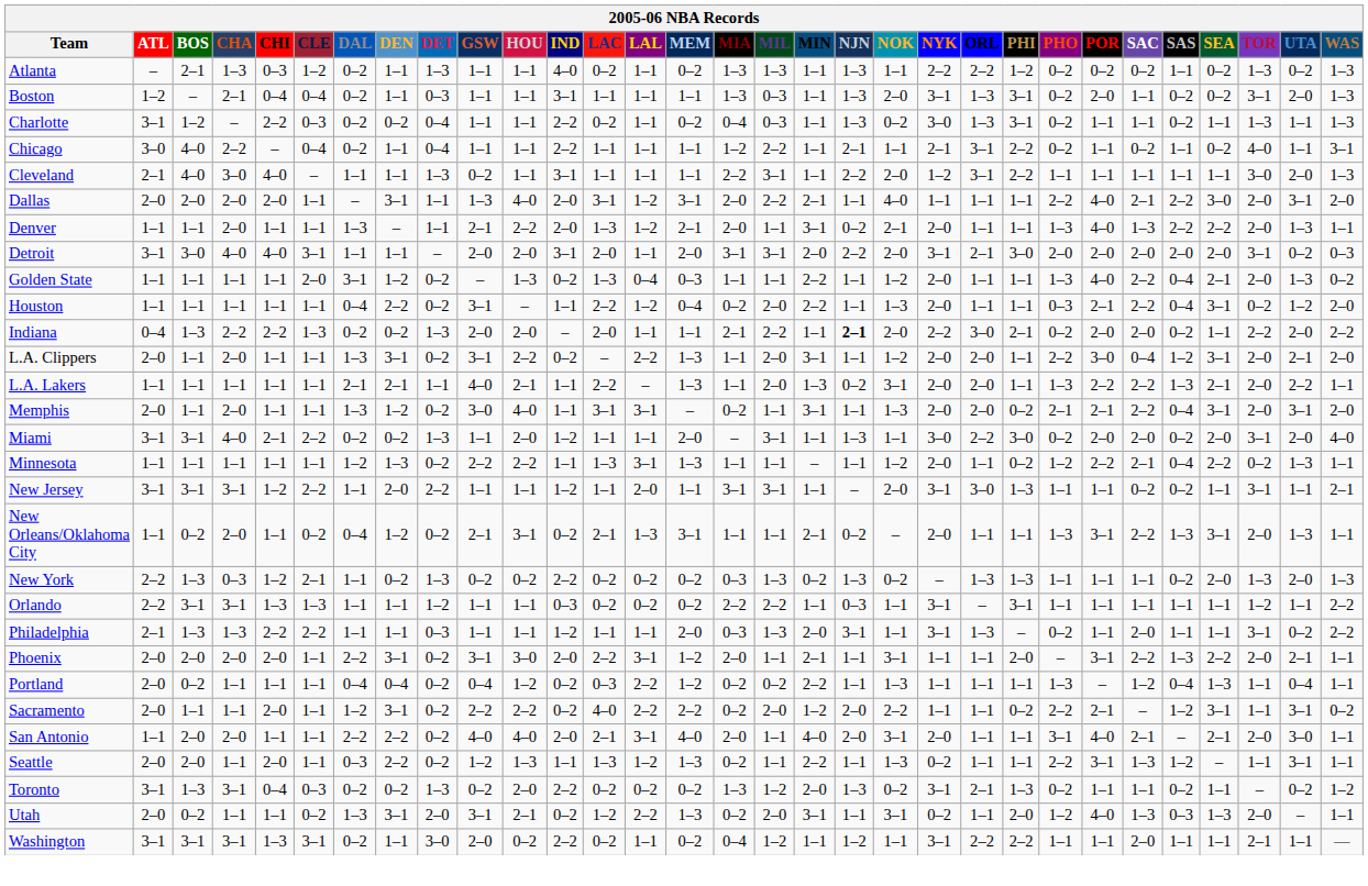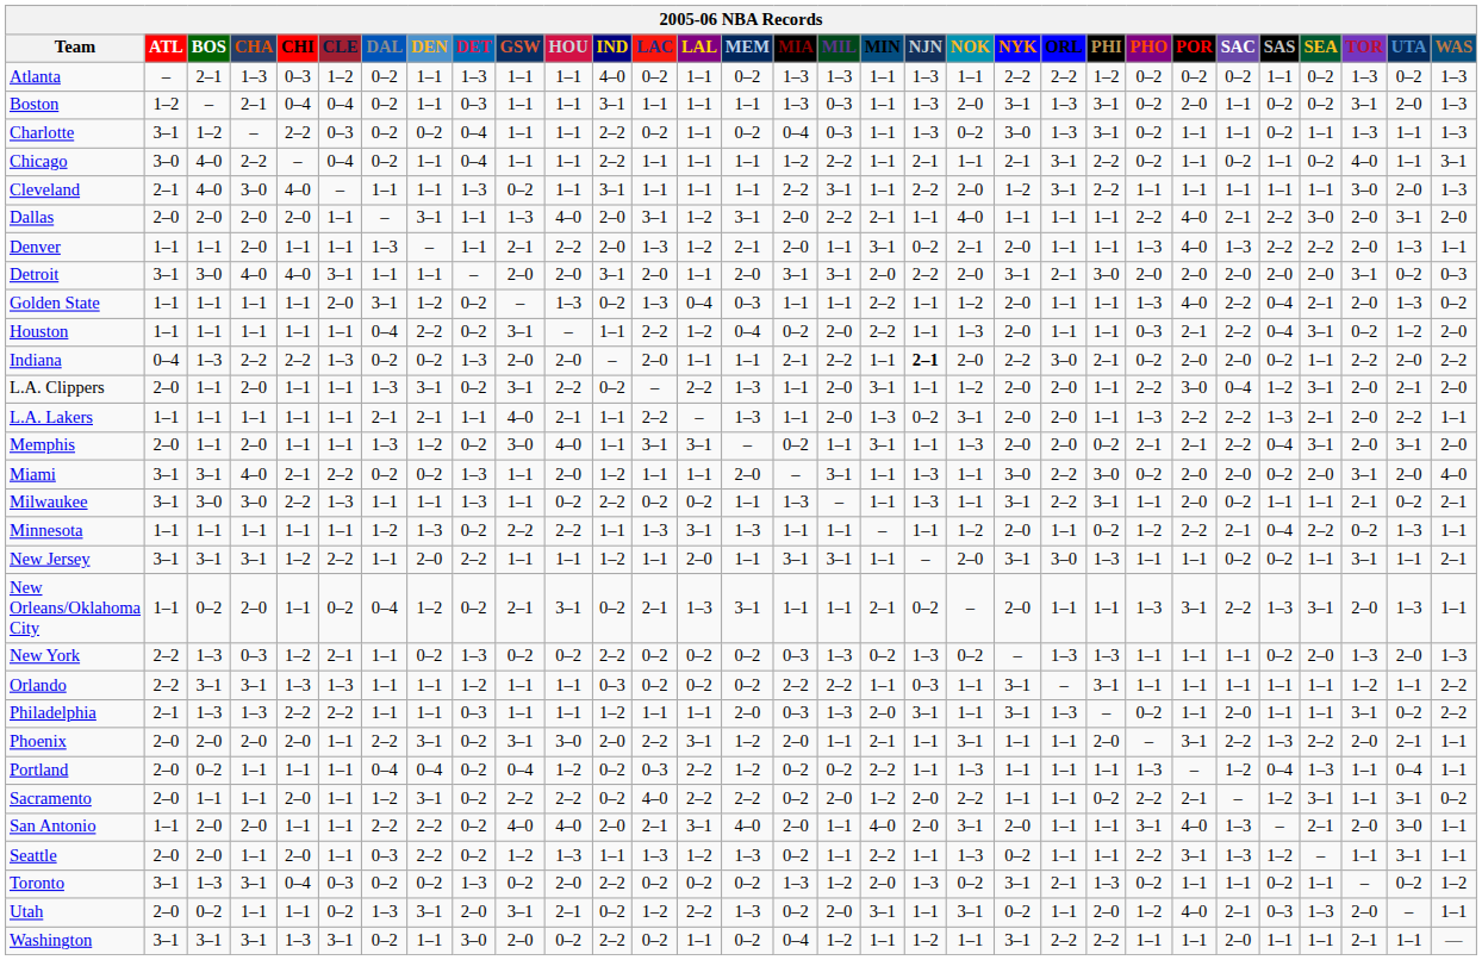 <table class="wikitable" style="font-size:86%; text-align:center;">
 <tr>
 <th colspan=31>2005-06 NBA Records</th>
 </tr>
 <tr>
 <th width=100>Team</th>
 <th style="background:#FF0000;color:#FFFFFF;width=35">ATL</th>
 <th style="background:#006400;color:#FFFFFF;width=35">BOS</th>
 <th style="background:#253E6A;color:#DF5106;width=35">CHA</th>
 <th style="background:#FF0000;color:#000000;width=35">CHI</th>
 <th style="background:#9F1F32;color:#001D43;width=35">CLE</th>
 <th style="background:#0055BA;color:#898D8F;width=35">DAL</th>
 <th style="background:#4C92CC;color:#FDB827;width=35">DEN</th>
 <th style="background:#006BB7;color:#ED164B;width=35">DET</th>
 <th style="background:#072E63;color:#DC5A34;width=35">GSW</th>
 <th style="background:#D31145;color:#CBD4D8;width=35">HOU</th>
 <th style="background:#000080;color:#FFD700;width=35">IND</th>
 <th style="background:#F9160D;color:#1A2E8B;width=35">LAC</th>
 <th style="background:#800080;color:#FFD700;width=35">LAL</th>
 <th style="background:#00265B;color:#BAD1EB;width=35">MEM</th>
 <th style="background:#000000;color:#8B0000;width=35">MIA</th>
 <th style="background:#00471B;color:#5C378A;width=35">MIL</th>
 <th style="background:#044D80;color:#000000;width=35">MIN</th>
 <th style="background:#12305B;color:#C4CED4;width=35">NJN</th>
 <th style="background:#0093B1;color:#FDB827;width=35">NOK</th>
 <th style="background:#0000FF;color:#FF8C00;width=35">NYK</th>
 <th style="background:#0000FF;color:#000000;width=35">ORL</th>
 <th style="background:#000000;color:#BB9754;width=35">PHI</th>
 <th style="background:#800080;color:#FF4500;width=35">PHO</th>
 <th style="background:#000000;color:#FF0000;width=35">POR</th>
 <th style="background:#6846A8;color:#FFFFFF;width=35">SAC</th>
 <th style="background:#000000;color:#C0C0C0;width=35">SAS</th>
 <th style="background:#005831;color:#FFC322;width=35">SEA</th>
 <th style="background:#7436BF;color:#BE0F34;width=35">TOR</th>
 <th style="background:#042A5C;color:#4C8ECC;width=35">UTA</th>
 <th style="background:#044D7D;color:#BC7A44;width=35">WAS</th>
 </tr>
 <tr>
 <td style="text-align:left;"><a href='#'>Atlanta</a></td>
 <td>–</td>
 <td>2–1</td>
 <td>1–3</td>
 <td>0–3</td>
 <td>1–2</td>
 <td>0–2</td>
 <td>1–1</td>
 <td>1–3</td>
 <td>1–1</td>
 <td>1–1</td>
 <td>4–0</td>
 <td>0–2</td>
 <td>1–1</td>
 <td>0–2</td>
 <td>1–3</td>
 <td>1–3</td>
 <td>1–1</td>
 <td>1–3</td>
 <td>1–1</td>
 <td>2–2</td>
 <td>2–2</td>
 <td>1–2</td>
 <td>0–2</td>
 <td>0–2</td>
 <td>0–2</td>
 <td>1–1</td>
 <td>0–2</td>
 <td>1–3</td>
 <td>0–2</td>
 <td>1–3</td>
 </tr>
 <tr>
 <td style="text-align:left;"><a href='#'>Boston</a></td>
 <td>1–2</td>
 <td>–</td>
 <td>2–1</td>
 <td>0–4</td>
 <td>0–4</td>
 <td>0–2</td>
 <td>1–1</td>
 <td>0–3</td>
 <td>1–1</td>
 <td>1–1</td>
 <td>3–1</td>
 <td>1–1</td>
 <td>1–1</td>
 <td>1–1</td>
 <td>1–3</td>
 <td>0–3</td>
 <td>1–1</td>
 <td>1–3</td>
 <td>2–0</td>
 <td>3–1</td>
 <td>1–3</td>
 <td>3–1</td>
 <td>0–2</td>
 <td>2–0</td>
 <td>1–1</td>
 <td>0–2</td>
 <td>0–2</td>
 <td>3–1</td>
 <td>2–0</td>
 <td>1–3</td>
 </tr>
 <tr>
 <td style="text-align:left;"><a href='#'>Charlotte</a></td>
 <td>3–1</td>
 <td>1–2</td>
 <td>–</td>
 <td>2–2</td>
 <td>0–3</td>
 <td>0–2</td>
 <td>0–2</td>
 <td>0–4</td>
 <td>1–1</td>
 <td>1–1</td>
 <td>2–2</td>
 <td>0–2</td>
 <td>1–1</td>
 <td>0–2</td>
 <td>0–4</td>
 <td>0–3</td>
 <td>1–1</td>
 <td>1–3</td>
 <td>0–2</td>
 <td>3–0</td>
 <td>1–3</td>
 <td>3–1</td>
 <td>0–2</td>
 <td>1–1</td>
 <td>1–1</td>
 <td>0–2</td>
 <td>1–1</td>
 <td>1–3</td>
 <td>1–1</td>
 <td>1–3</td>
 </tr>
 <tr>
 <td style="text-align:left;"><a href='#'>Chicago</a></td>
 <td>3–0</td>
 <td>4–0</td>
 <td>2–2</td>
 <td>–</td>
 <td>0–4</td>
 <td>0–2</td>
 <td>1–1</td>
 <td>0–4</td>
 <td>1–1</td>
 <td>1–1</td>
 <td>2–2</td>
 <td>1–1</td>
 <td>1–1</td>
 <td>1–1</td>
 <td>1–2</td>
 <td>2–2</td>
 <td>1–1</td>
 <td>2–1</td>
 <td>1–1</td>
 <td>2–1</td>
 <td>3–1</td>
 <td>2–2</td>
 <td>0–2</td>
 <td>1–1</td>
 <td>0–2</td>
 <td>1–1</td>
 <td>0–2</td>
 <td>4–0</td>
 <td>1–1</td>
 <td>3–1</td>
 </tr>
 <tr>
 <td style="text-align:left;"><a href='#'>Cleveland</a></td>
 <td>2–1</td>
 <td>4–0</td>
 <td>3–0</td>
 <td>4–0</td>
 <td>–</td>
 <td>1–1</td>
 <td>1–1</td>
 <td>1–3</td>
 <td>0–2</td>
 <td>1–1</td>
 <td>3–1</td>
 <td>1–1</td>
 <td>1–1</td>
 <td>1–1</td>
 <td>2–2</td>
 <td>3–1</td>
 <td>1–1</td>
 <td>2–2</td>
 <td>2–0</td>
 <td>1–2</td>
 <td>3–1</td>
 <td>2–2</td>
 <td>1–1</td>
 <td>1–1</td>
 <td>1–1</td>
 <td>1–1</td>
 <td>1–1</td>
 <td>3–0</td>
 <td>2–0</td>
 <td>1–3</td>
 </tr>
 <tr>
 <td style="text-align:left;"><a href='#'>Dallas</a></td>
 <td>2–0</td>
 <td>2–0</td>
 <td>2–0</td>
 <td>2–0</td>
 <td>1–1</td>
 <td>–</td>
 <td>3–1</td>
 <td>1–1</td>
 <td>1–3</td>
 <td>4–0</td>
 <td>2–0</td>
 <td>3–1</td>
 <td>1–2</td>
 <td>3–1</td>
 <td>2–0</td>
 <td>2–2</td>
 <td>2–1</td>
 <td>1–1</td>
 <td>4–0</td>
 <td>1–1</td>
 <td>1–1</td>
 <td>1–1</td>
 <td>2–2</td>
 <td>4–0</td>
 <td>2–1</td>
 <td>2–2</td>
 <td>3–0</td>
 <td>2–0</td>
 <td>3–1</td>
 <td>2–0</td>
 </tr>
 <tr>
 <td style="text-align:left;"><a href='#'>Denver</a></td>
 <td>1–1</td>
 <td>1–1</td>
 <td>2–0</td>
 <td>1–1</td>
 <td>1–1</td>
 <td>1–3</td>
 <td>–</td>
 <td>1–1</td>
 <td>2–1</td>
 <td>2–2</td>
 <td>2–0</td>
 <td>1–3</td>
 <td>1–2</td>
 <td>2–1</td>
 <td>2–0</td>
 <td>1–1</td>
 <td>3–1</td>
 <td>0–2</td>
 <td>2–1</td>
 <td>2–0</td>
 <td>1–1</td>
 <td>1–1</td>
 <td>1–3</td>
 <td>4–0</td>
 <td>1–3</td>
 <td>2–2</td>
 <td>2–2</td>
 <td>2–0</td>
 <td>1–3</td>
 <td>1–1</td>
 </tr>
 <tr>
 <td style="text-align:left;"><a href='#'>Detroit</a></td>
 <td>3–1</td>
 <td>3–0</td>
 <td>4–0</td>
 <td>4–0</td>
 <td>3–1</td>
 <td>1–1</td>
 <td>1–1</td>
 <td>–</td>
 <td>2–0</td>
 <td>2–0</td>
 <td>3–1</td>
 <td>2–0</td>
 <td>1–1</td>
 <td>2–0</td>
 <td>3–1</td>
 <td>3–1</td>
 <td>2–0</td>
 <td>2–2</td>
 <td>2–0</td>
 <td>3–1</td>
 <td>2–1</td>
 <td>3–0</td>
 <td>2–0</td>
 <td>2–0</td>
 <td>2–0</td>
 <td>2–0</td>
 <td>2–0</td>
 <td>3–1</td>
 <td>0–2</td>
 <td>0–3</td>
 </tr>
 <tr>
 <td style="text-align:left;"><a href='#'>Golden State</a></td>
 <td>1–1</td>
 <td>1–1</td>
 <td>1–1</td>
 <td>1–1</td>
 <td>2–0</td>
 <td>3–1</td>
 <td>1–2</td>
 <td>0–2</td>
 <td>–</td>
 <td>1–3</td>
 <td>0–2</td>
 <td>1–3</td>
 <td>0–4</td>
 <td>0–3</td>
 <td>1–1</td>
 <td>1–1</td>
 <td>2–2</td>
 <td>1–1</td>
 <td>1–2</td>
 <td>2–0</td>
 <td>1–1</td>
 <td>1–1</td>
 <td>1–3</td>
 <td>4–0</td>
 <td>2–2</td>
 <td>0–4</td>
 <td>2–1</td>
 <td>2–0</td>
 <td>1–3</td>
 <td>0–2</td>
 </tr>
 <tr>
 <td style="text-align:left;"><a href='#'>Houston</a></td>
 <td>1–1</td>
 <td>1–1</td>
 <td>1–1</td>
 <td>1–1</td>
 <td>1–1</td>
 <td>0–4</td>
 <td>2–2</td>
 <td>0–2</td>
 <td>3–1</td>
 <td>–</td>
 <td>1–1</td>
 <td>2–2</td>
 <td>1–2</td>
 <td>0–4</td>
 <td>0–2</td>
 <td>2–0</td>
 <td>2–2</td>
 <td>1–1</td>
 <td>1–3</td>
 <td>2–0</td>
 <td>1–1</td>
 <td>1–1</td>
 <td>0–3</td>
 <td>2–1</td>
 <td>2–2</td>
 <td>0–4</td>
 <td>3–1</td>
 <td>0–2</td>
 <td>1–2</td>
 <td>2–0</td>
 </tr>
 <tr>
 <td style="text-align:left;"><a href='#'>Indiana</a></td>
 <td>0–4</td>
 <td>1–3</td>
 <td>2–2</td>
 <td>2–2</td>
 <td>1–3</td>
 <td>0–2</td>
 <td>0–2</td>
 <td>1–3</td>
 <td>2–0</td>
 <td>2–0</td>
 <td>–</td>
 <td>2–0</td>
 <td>1–1</td>
 <td>1–1</td>
 <td>2–1</td>
 <td>2–2</td>
 <td>1–1</td>
 <td><strong>2–1</strong></td>
 <td>2–0</td>
 <td>2–2</td>
 <td>3–0</td>
 <td>2–1</td>
 <td>0–2</td>
 <td>2–0</td>
 <td>2–0</td>
 <td>0–2</td>
 <td>1–1</td>
 <td>2–2</td>
 <td>2–0</td>
 <td>2–2</td>
 </tr>
 <tr>
 <td style="text-align:left;">L.A. Clippers</td>
 <td>2–0</td>
 <td>1–1</td>
 <td>2–0</td>
 <td>1–1</td>
 <td>1–1</td>
 <td>1–3</td>
 <td>3–1</td>
 <td>0–2</td>
 <td>3–1</td>
 <td>2–2</td>
 <td>0–2</td>
 <td>–</td>
 <td>2–2</td>
 <td>1–3</td>
 <td>1–1</td>
 <td>2–0</td>
 <td>3–1</td>
 <td>1–1</td>
 <td>1–2</td>
 <td>2–0</td>
 <td>2–0</td>
 <td>1–1</td>
 <td>2–2</td>
 <td>3–0</td>
 <td>0–4</td>
 <td>1–2</td>
 <td>3–1</td>
 <td>2–0</td>
 <td>2–1</td>
 <td>2–0</td>
 </tr>
 <tr>
 <td style="text-align:left;"><a href='#'>L.A. Lakers</a></td>
 <td>1–1</td>
 <td>1–1</td>
 <td>1–1</td>
 <td>1–1</td>
 <td>1–1</td>
 <td>2–1</td>
 <td>2–1</td>
 <td>1–1</td>
 <td>4–0</td>
 <td>2–1</td>
 <td>1–1</td>
 <td>2–2</td>
 <td>–</td>
 <td>1–3</td>
 <td>1–1</td>
 <td>2–0</td>
 <td>1–3</td>
 <td>0–2</td>
 <td>3–1</td>
 <td>2–0</td>
 <td>2–0</td>
 <td>1–1</td>
 <td>1–3</td>
 <td>2–2</td>
 <td>2–2</td>
 <td>1–3</td>
 <td>2–1</td>
 <td>2–0</td>
 <td>2–2</td>
 <td>1–1</td>
 </tr>
 <tr>
 <td style="text-align:left;"><a href='#'>Memphis</a></td>
 <td>2–0</td>
 <td>1–1</td>
 <td>2–0</td>
 <td>1–1</td>
 <td>1–1</td>
 <td>1–3</td>
 <td>1–2</td>
 <td>0–2</td>
 <td>3–0</td>
 <td>4–0</td>
 <td>1–1</td>
 <td>3–1</td>
 <td>3–1</td>
 <td>–</td>
 <td>0–2</td>
 <td>1–1</td>
 <td>3–1</td>
 <td>1–1</td>
 <td>1–3</td>
 <td>2–0</td>
 <td>2–0</td>
 <td>0–2</td>
 <td>2–1</td>
 <td>2–1</td>
 <td>2–2</td>
 <td>0–4</td>
 <td>3–1</td>
 <td>2–0</td>
 <td>3–1</td>
 <td>2–0</td>
 </tr>
 <tr>
 <td style="text-align:left;"><a href='#'>Miami</a></td>
 <td>3–1</td>
 <td>3–1</td>
 <td>4–0</td>
 <td>2–1</td>
 <td>2–2</td>
 <td>0–2</td>
 <td>0–2</td>
 <td>1–3</td>
 <td>1–1</td>
 <td>2–0</td>
 <td>1–2</td>
 <td>1–1</td>
 <td>1–1</td>
 <td>2–0</td>
 <td>–</td>
 <td>3–1</td>
 <td>1–1</td>
 <td>1–3</td>
 <td>1–1</td>
 <td>3–0</td>
 <td>2–2</td>
 <td>3–0</td>
 <td>0–2</td>
 <td>2–0</td>
 <td>2–0</td>
 <td>0–2</td>
 <td>2–0</td>
 <td>3–1</td>
 <td>2–0</td>
 <td>4–0</td>
 </tr>
 <tr>
+<td style="text-align:left;"><a href='#'>Milwaukee</a></td>
+<td>3–1</td>
+<td>3–0</td>
+<td>3–0</td>
+<td>2–2</td>
+<td>1–3</td>
+<td>1–1</td>
+<td>1–1</td>
+<td>1–3</td>
+<td>1–1</td>
+<td>0–2</td>
+<td>2–2</td>
+<td>0–2</td>
+<td>0–2</td>
+<td>1–1</td>
+<td>1–3</td>
+<td>–</td>
+<td>1–1</td>
+<td>1–3</td>
+<td>1–1</td>
+<td>3–1</td>
+<td>2–2</td>
+<td>3–1</td>
+<td>1–1</td>
+<td>2–0</td>
+<td>0–2</td>
+<td>1–1</td>
+<td>1–1</td>
+<td>2–1</td>
+<td>0–2</td>
+<td>2–1</td>
+</tr>
+<tr>
 <td style="text-align:left;"><a href='#'>Minnesota</a></td>
 <td>1–1</td>
 <td>1–1</td>
 <td>1–1</td>
 <td>1–1</td>
 <td>1–1</td>
 <td>1–2</td>
 <td>1–3</td>
 <td>0–2</td>
 <td>2–2</td>
 <td>2–2</td>
 <td>1–1</td>
 <td>1–3</td>
 <td>3–1</td>
 <td>1–3</td>
 <td>1–1</td>
 <td>1–1</td>
 <td>–</td>
 <td>1–1</td>
 <td>1–2</td>
 <td>2–0</td>
 <td>1–1</td>
 <td>0–2</td>
 <td>1–2</td>
 <td>2–2</td>
 <td>2–1</td>
 <td>0–4</td>
 <td>2–2</td>
 <td>0–2</td>
 <td>1–3</td>
 <td>1–1</td>
 </tr>
 <tr>
 <td style="text-align:left;"><a href='#'>New Jersey</a></td>
 <td>3–1</td>
 <td>3–1</td>
 <td>3–1</td>
 <td>1–2</td>
 <td>2–2</td>
 <td>1–1</td>
 <td>2–0</td>
 <td>2–2</td>
 <td>1–1</td>
 <td>1–1</td>
 <td>1–2</td>
 <td>1–1</td>
 <td>2–0</td>
 <td>1–1</td>
 <td>3–1</td>
 <td>3–1</td>
 <td>1–1</td>
 <td>–</td>
 <td>2–0</td>
 <td>3–1</td>
 <td>3–0</td>
 <td>1–3</td>
 <td>1–1</td>
 <td>1–1</td>
 <td>0–2</td>
 <td>0–2</td>
 <td>1–1</td>
 <td>3–1</td>
 <td>1–1</td>
 <td>2–1</td>
 </tr>
 <tr>
 <td style="text-align:left;"><a href='#'>New Orleans/Oklahoma City</a></td>
 <td>1–1</td>
 <td>0–2</td>
 <td>2–0</td>
 <td>1–1</td>
 <td>0–2</td>
 <td>0–4</td>
 <td>1–2</td>
 <td>0–2</td>
 <td>2–1</td>
 <td>3–1</td>
 <td>0–2</td>
 <td>2–1</td>
 <td>1–3</td>
 <td>3–1</td>
 <td>1–1</td>
 <td>1–1</td>
 <td>2–1</td>
 <td>0–2</td>
 <td>–</td>
 <td>2–0</td>
 <td>1–1</td>
 <td>1–1</td>
 <td>1–3</td>
 <td>3–1</td>
 <td>2–2</td>
 <td>1–3</td>
 <td>3–1</td>
 <td>2–0</td>
 <td>1–3</td>
 <td>1–1</td>
 </tr>
 <tr>
 <td style="text-align:left;"><a href='#'>New York</a></td>
 <td>2–2</td>
 <td>1–3</td>
 <td>0–3</td>
 <td>1–2</td>
 <td>2–1</td>
 <td>1–1</td>
 <td>0–2</td>
 <td>1–3</td>
 <td>0–2</td>
 <td>0–2</td>
 <td>2–2</td>
 <td>0–2</td>
 <td>0–2</td>
 <td>0–2</td>
 <td>0–3</td>
 <td>1–3</td>
 <td>0–2</td>
 <td>1–3</td>
 <td>0–2</td>
 <td>–</td>
 <td>1–3</td>
 <td>1–3</td>
 <td>1–1</td>
 <td>1–1</td>
 <td>1–1</td>
 <td>0–2</td>
 <td>2–0</td>
 <td>1–3</td>
 <td>2–0</td>
 <td>1–3</td>
 </tr>
 <tr>
 <td style="text-align:left;"><a href='#'>Orlando</a></td>
 <td>2–2</td>
 <td>3–1</td>
 <td>3–1</td>
 <td>1–3</td>
 <td>1–3</td>
 <td>1–1</td>
 <td>1–1</td>
 <td>1–2</td>
 <td>1–1</td>
 <td>1–1</td>
 <td>0–3</td>
 <td>0–2</td>
 <td>0–2</td>
 <td>0–2</td>
 <td>2–2</td>
 <td>2–2</td>
 <td>1–1</td>
 <td>0–3</td>
 <td>1–1</td>
 <td>3–1</td>
 <td>–</td>
 <td>3–1</td>
 <td>1–1</td>
 <td>1–1</td>
 <td>1–1</td>
 <td>1–1</td>
 <td>1–1</td>
 <td>1–2</td>
 <td>1–1</td>
 <td>2–2</td>
 </tr>
 <tr>
 <td style="text-align:left;"><a href='#'>Philadelphia</a></td>
 <td>2–1</td>
 <td>1–3</td>
 <td>1–3</td>
 <td>2–2</td>
 <td>2–2</td>
 <td>1–1</td>
 <td>1–1</td>
 <td>0–3</td>
 <td>1–1</td>
 <td>1–1</td>
 <td>1–2</td>
 <td>1–1</td>
 <td>1–1</td>
 <td>2–0</td>
 <td>0–3</td>
 <td>1–3</td>
 <td>2–0</td>
 <td>3–1</td>
 <td>1–1</td>
 <td>3–1</td>
 <td>1–3</td>
 <td>–</td>
 <td>0–2</td>
 <td>1–1</td>
 <td>2–0</td>
 <td>1–1</td>
 <td>1–1</td>
 <td>3–1</td>
 <td>0–2</td>
 <td>2–2</td>
 </tr>
 <tr>
 <td style="text-align:left;"><a href='#'>Phoenix</a></td>
 <td>2–0</td>
 <td>2–0</td>
 <td>2–0</td>
 <td>2–0</td>
 <td>1–1</td>
 <td>2–2</td>
 <td>3–1</td>
 <td>0–2</td>
 <td>3–1</td>
 <td>3–0</td>
 <td>2–0</td>
 <td>2–2</td>
 <td>3–1</td>
 <td>1–2</td>
 <td>2–0</td>
 <td>1–1</td>
 <td>2–1</td>
 <td>1–1</td>
 <td>3–1</td>
 <td>1–1</td>
 <td>1–1</td>
 <td>2–0</td>
 <td>–</td>
 <td>3–1</td>
 <td>2–2</td>
 <td>1–3</td>
 <td>2–2</td>
 <td>2–0</td>
 <td>2–1</td>
 <td>1–1</td>
 </tr>
 <tr>
 <td style="text-align:left;"><a href='#'>Portland</a></td>
 <td>2–0</td>
 <td>0–2</td>
 <td>1–1</td>
 <td>1–1</td>
 <td>1–1</td>
 <td>0–4</td>
 <td>0–4</td>
 <td>0–2</td>
 <td>0–4</td>
 <td>1–2</td>
 <td>0–2</td>
 <td>0–3</td>
 <td>2–2</td>
 <td>1–2</td>
 <td>0–2</td>
 <td>0–2</td>
 <td>2–2</td>
 <td>1–1</td>
 <td>1–3</td>
 <td>1–1</td>
 <td>1–1</td>
 <td>1–1</td>
 <td>1–3</td>
 <td>–</td>
 <td>1–2</td>
 <td>0–4</td>
 <td>1–3</td>
 <td>1–1</td>
 <td>0–4</td>
 <td>1–1</td>
 </tr>
 <tr>
 <td style="text-align:left;"><a href='#'>Sacramento</a></td>
 <td>2–0</td>
 <td>1–1</td>
 <td>1–1</td>
 <td>2–0</td>
 <td>1–1</td>
 <td>1–2</td>
 <td>3–1</td>
 <td>0–2</td>
 <td>2–2</td>
 <td>2–2</td>
 <td>0–2</td>
 <td>4–0</td>
 <td>2–2</td>
 <td>2–2</td>
 <td>0–2</td>
 <td>2–0</td>
 <td>1–2</td>
 <td>2–0</td>
 <td>2–2</td>
 <td>1–1</td>
 <td>1–1</td>
 <td>0–2</td>
 <td>2–2</td>
 <td>2–1</td>
 <td>–</td>
 <td>1–2</td>
 <td>3–1</td>
 <td>1–1</td>
 <td>3–1</td>
 <td>0–2</td>
 </tr>
 <tr>
 <td style="text-align:left;"><a href='#'>San Antonio</a></td>
 <td>1–1</td>
 <td>2–0</td>
 <td>2–0</td>
 <td>1–1</td>
 <td>1–1</td>
 <td>2–2</td>
 <td>2–2</td>
 <td>0–2</td>
 <td>4–0</td>
 <td>4–0</td>
 <td>2–0</td>
 <td>2–1</td>
 <td>3–1</td>
 <td>4–0</td>
 <td>2–0</td>
 <td>1–1</td>
 <td>4–0</td>
 <td>2–0</td>
 <td>3–1</td>
 <td>2–0</td>
 <td>1–1</td>
 <td>1–1</td>
 <td>3–1</td>
 <td>4–0</td>
-<td>2–1</td>
+<td>1–3</td>
 <td>–</td>
 <td>2–1</td>
 <td>2–0</td>
 <td>3–0</td>
 <td>1–1</td>
 </tr>
 <tr>
 <td style="text-align:left;"><a href='#'>Seattle</a></td>
 <td>2–0</td>
 <td>2–0</td>
 <td>1–1</td>
 <td>2–0</td>
 <td>1–1</td>
 <td>0–3</td>
 <td>2–2</td>
 <td>0–2</td>
 <td>1–2</td>
 <td>1–3</td>
 <td>1–1</td>
 <td>1–3</td>
 <td>1–2</td>
 <td>1–3</td>
 <td>0–2</td>
 <td>1–1</td>
 <td>2–2</td>
 <td>1–1</td>
 <td>1–3</td>
 <td>0–2</td>
 <td>1–1</td>
 <td>1–1</td>
 <td>2–2</td>
 <td>3–1</td>
 <td>1–3</td>
 <td>1–2</td>
 <td>–</td>
 <td>1–1</td>
 <td>3–1</td>
 <td>1–1</td>
 </tr>
 <tr>
 <td style="text-align:left;"><a href='#'>Toronto</a></td>
 <td>3–1</td>
 <td>1–3</td>
 <td>3–1</td>
 <td>0–4</td>
 <td>0–3</td>
 <td>0–2</td>
 <td>0–2</td>
 <td>1–3</td>
 <td>0–2</td>
 <td>2–0</td>
 <td>2–2</td>
 <td>0–2</td>
 <td>0–2</td>
 <td>0–2</td>
 <td>1–3</td>
 <td>1–2</td>
 <td>2–0</td>
 <td>1–3</td>
 <td>0–2</td>
 <td>3–1</td>
 <td>2–1</td>
 <td>1–3</td>
 <td>0–2</td>
 <td>1–1</td>
 <td>1–1</td>
 <td>0–2</td>
 <td>1–1</td>
 <td>–</td>
 <td>0–2</td>
 <td>1–2</td>
 </tr>
 <tr>
 <td style="text-align:left;"><a href='#'>Utah</a></td>
 <td>2–0</td>
 <td>0–2</td>
 <td>1–1</td>
 <td>1–1</td>
 <td>0–2</td>
 <td>1–3</td>
 <td>3–1</td>
 <td>2–0</td>
 <td>3–1</td>
 <td>2–1</td>
 <td>0–2</td>
 <td>1–2</td>
 <td>2–2</td>
 <td>1–3</td>
 <td>0–2</td>
 <td>2–0</td>
 <td>3–1</td>
 <td>1–1</td>
 <td>3–1</td>
 <td>0–2</td>
 <td>1–1</td>
 <td>2–0</td>
 <td>1–2</td>
 <td>4–0</td>
-<td>1–3</td>
+<td>2–1</td>
 <td>0–3</td>
 <td>1–3</td>
 <td>2–0</td>
 <td>–</td>
 <td>1–1</td>
 </tr>
 <tr>
 <td style="text-align:left;"><a href='#'>Washington</a></td>
 <td>3–1</td>
 <td>3–1</td>
 <td>3–1</td>
 <td>1–3</td>
 <td>3–1</td>
 <td>0–2</td>
 <td>1–1</td>
 <td>3–0</td>
 <td>2–0</td>
 <td>0–2</td>
 <td>2–2</td>
 <td>0–2</td>
 <td>1–1</td>
 <td>0–2</td>
 <td>0–4</td>
 <td>1–2</td>
 <td>1–1</td>
 <td>1–2</td>
 <td>1–1</td>
 <td>3–1</td>
 <td>2–2</td>
 <td>2–2</td>
 <td>1–1</td>
 <td>1–1</td>
 <td>2–0</td>
 <td>1–1</td>
 <td>1–1</td>
 <td>2–1</td>
 <td>1–1</td>
 <td>—</td>
 </tr>
 </table>
